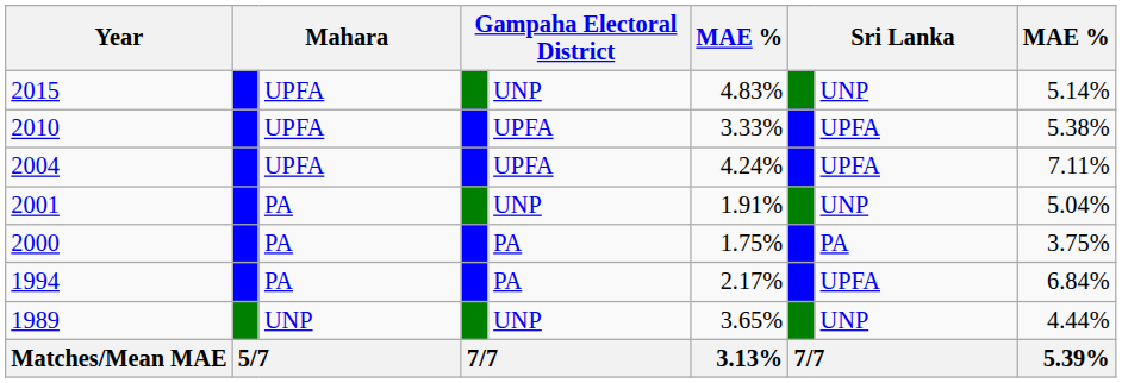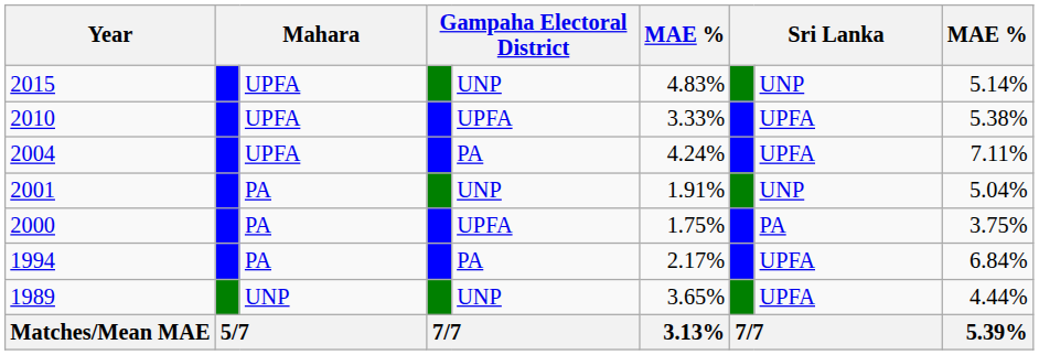 <table class="wikitable">
 <tr>
 <th>Year</th>
 <th colspan="2" width="144px">Mahara</th>
 <th colspan="2" width="144px"><a href='#'>Gampaha Electoral District</a></th>
 <th><a href='#'>MAE</a> %</th>
 <th colspan="2" width="144px">Sri Lanka</th>
 <th>MAE %</th>
 </tr>
 <tr>
 <td><a href='#'>2015</a></td>
 <td style="background-color:blue;" width="10px"></td>
 <td style="text-align:left;"><a href='#'>UPFA</a></td>
 <td style="background-color:green;" width="10px"></td>
 <td style="text-align:left;"><a href='#'>UNP</a></td>
 <td style="text-align:right;">4.83%</td>
 <td style="background-color:green;" width="10px"></td>
 <td style="text-align:left;"><a href='#'>UNP</a></td>
 <td style="text-align:right;">5.14%</td>
 </tr>
 <tr>
 <td><a href='#'>2010</a></td>
 <td style="background-color:blue;" width="10px"></td>
 <td style="text-align:left;"><a href='#'>UPFA</a></td>
 <td style="background-color:blue;" width="10px"></td>
 <td style="text-align:left;"><a href='#'>UPFA</a></td>
 <td style="text-align:right;">3.33%</td>
 <td style="background-color:blue;" width="10px"></td>
 <td style="text-align:left;"><a href='#'>UPFA</a></td>
 <td style="text-align:right;">5.38%</td>
 </tr>
 <tr>
 <td><a href='#'>2004</a></td>
 <td style="background-color:blue;" width="10px"></td>
 <td style="text-align:left;"><a href='#'>UPFA</a></td>
 <td style="background-color:blue;" width="10px"></td>
-<td style="text-align:left;"><a href='#'>UPFA</a></td>
+<td style="text-align:left;"><a href='#'>PA</a></td>
 <td style="text-align:right;">4.24%</td>
 <td style="background-color:blue;" width="10px"></td>
 <td style="text-align:left;"><a href='#'>UPFA</a></td>
 <td style="text-align:right;">7.11%</td>
 </tr>
 <tr>
 <td><a href='#'>2001</a></td>
 <td style="background-color:blue;" width="10px"></td>
 <td style="text-align:left;"><a href='#'>PA</a></td>
 <td style="background-color:green;" width="10px"></td>
 <td style="text-align:left;"><a href='#'>UNP</a></td>
 <td style="text-align:right;">1.91%</td>
 <td style="background-color:green;" width="10px"></td>
 <td style="text-align:left;"><a href='#'>UNP</a></td>
 <td style="text-align:right;">5.04%</td>
 </tr>
 <tr>
 <td><a href='#'>2000</a></td>
 <td style="background-color:blue;" width="10px"></td>
 <td style="text-align:left;"><a href='#'>PA</a></td>
 <td style="background-color:blue;" width="10px"></td>
-<td style="text-align:left;"><a href='#'>PA</a></td>
+<td style="text-align:left;"><a href='#'>UPFA</a></td>
 <td style="text-align:right;">1.75%</td>
 <td style="background-color:blue;" width="10px"></td>
 <td style="text-align:left;"><a href='#'>PA</a></td>
 <td style="text-align:right;">3.75%</td>
 </tr>
 <tr>
 <td><a href='#'>1994</a></td>
 <td style="background-color:blue;" width="10px"></td>
 <td style="text-align:left;"><a href='#'>PA</a></td>
 <td style="background-color:blue;" width="10px"></td>
 <td style="text-align:left;"><a href='#'>PA</a></td>
 <td style="text-align:right;">2.17%</td>
 <td style="background-color:blue;" width="10px"></td>
 <td style="text-align:left;"><a href='#'>UPFA</a></td>
 <td style="text-align:right;">6.84%</td>
 </tr>
 <tr>
 <td><a href='#'>1989</a></td>
 <td style="background-color:green;" width="10px"></td>
 <td style="text-align:left;"><a href='#'>UNP</a></td>
 <td style="background-color:green;" width="10px"></td>
 <td style="text-align:left;"><a href='#'>UNP</a></td>
 <td style="text-align:right;">3.65%</td>
 <td style="background-color:green;" width="10px"></td>
-<td style="text-align:left;"><a href='#'>UNP</a></td>
+<td style="text-align:left;"><a href='#'>UPFA</a></td>
 <td style="text-align:right;">4.44%</td>
 </tr>
 <tr>
 <th>Matches/Mean MAE</th>
 <th style="text-align:left;"colspan="2" width="144px">5/7</th>
 <th style="text-align:left;"colspan="2" width="144px">7/7</th>
 <th style="text-align:right;">3.13%</th>
 <th style="text-align:left;"colspan="2" width="144px">7/7</th>
 <th style="text-align:right;">5.39%</th>
 </tr>
 </table>
